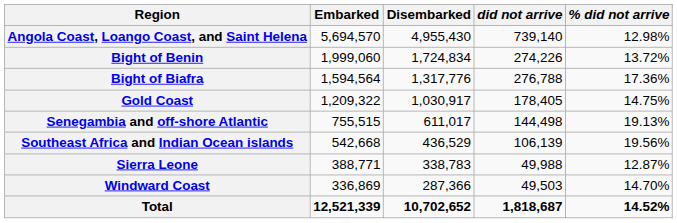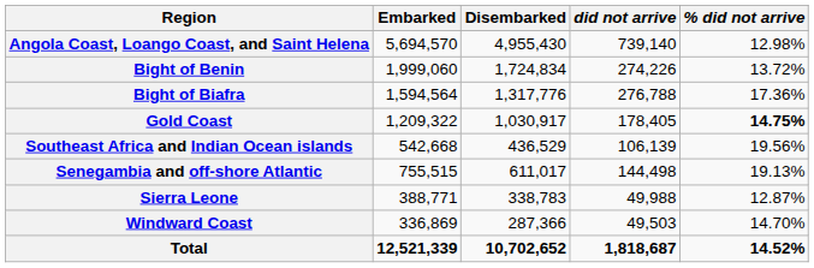 <table class="wikitable sortable" style=text-align:right;>
 <tr>
 <th scope="col">Region</th>
 <th scope="col">Embarked</th>
 <th scope="col">Disembarked</th>
 <th scope="col"><em>did not arrive</em></th>
 <th scope="col"><em>% did not arrive</em></th>
 </tr>
 <tr>
 <th scope="row"><a href='#'>Angola Coast</a>, <a href='#'>Loango Coast</a>, and <a href='#'>Saint Helena</a></th>
 <td>5,694,570</td>
 <td>4,955,430</td>
 <td>739,140</td>
 <td>12.98%</td>
 </tr>
 <tr>
 <th scope="row"><a href='#'>Bight of Benin</a></th>
 <td>1,999,060</td>
 <td>1,724,834</td>
 <td>274,226</td>
 <td>13.72%</td>
 </tr>
 <tr>
 <th scope="row"><a href='#'>Bight of Biafra</a></th>
 <td>1,594,564</td>
 <td>1,317,776</td>
 <td>276,788</td>
 <td>17.36%</td>
 </tr>
 <tr>
 <th scope="row"><a href='#'>Gold Coast</a></th>
 <td>1,209,322</td>
 <td>1,030,917</td>
 <td>178,405</td>
-<td>14.75%</td>
+<td><strong>14.75%</strong></td>
+</tr>
+<tr>
+<th scope="row"><a href='#'>Southeast Africa</a> and <a href='#'>Indian Ocean islands</a></th>
+<td>542,668</td>
+<td>436,529</td>
+<td>106,139</td>
+<td>19.56%</td>
 </tr>
 <tr>
 <th scope="row"><a href='#'>Senegambia</a> and <a href='#'>off-shore Atlantic</a></th>
 <td>755,515</td>
 <td>611,017</td>
 <td>144,498</td>
 <td>19.13%</td>
-</tr>
-<tr>
-<th scope="row"><a href='#'>Southeast Africa</a> and <a href='#'>Indian Ocean islands</a></th>
-<td>542,668</td>
-<td>436,529</td>
-<td>106,139</td>
-<td>19.56%</td>
 </tr>
 <tr>
 <th scope="row"><a href='#'>Sierra Leone</a></th>
 <td>388,771</td>
 <td>338,783</td>
 <td>49,988</td>
 <td>12.87%</td>
 </tr>
 <tr>
 <th scope="row"><a href='#'>Windward Coast</a></th>
 <td>336,869</td>
 <td>287,366</td>
 <td>49,503</td>
 <td>14.70%</td>
 </tr>
 <tr style="font-weight:bold;">
 <th scope="row"><strong>Total</strong></th>
 <td>12,521,339</td>
 <td>10,702,652</td>
 <td>1,818,687</td>
 <td>14.52%</td>
 </tr>
 </table>
